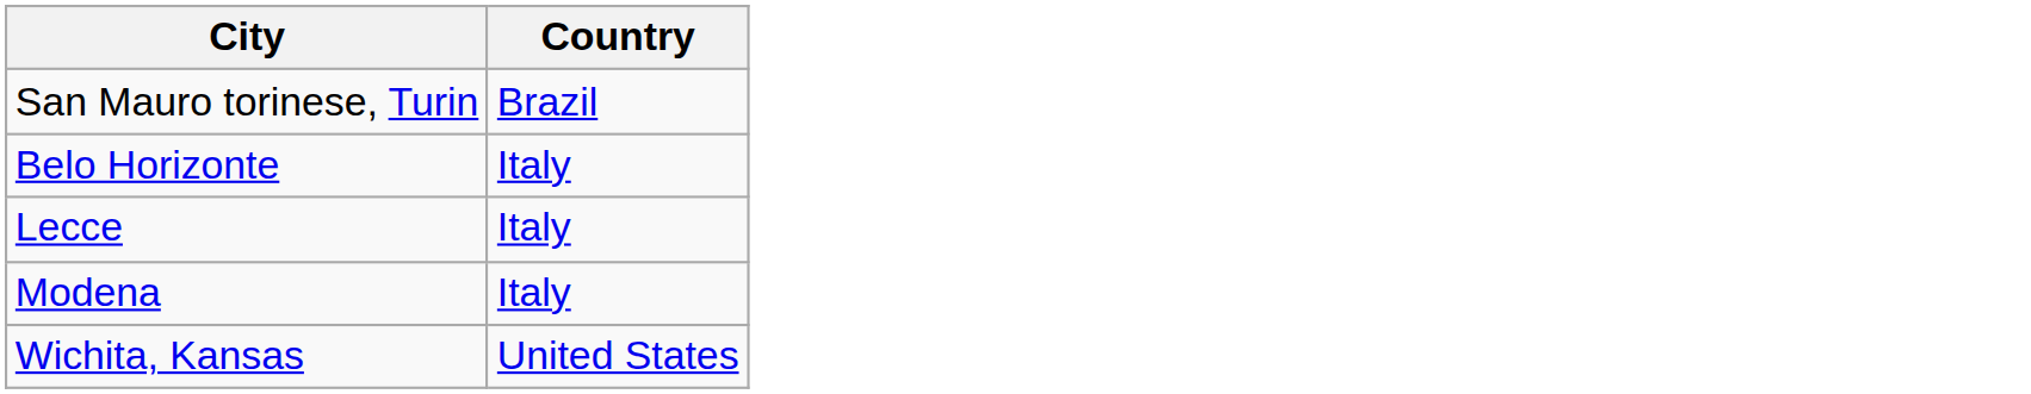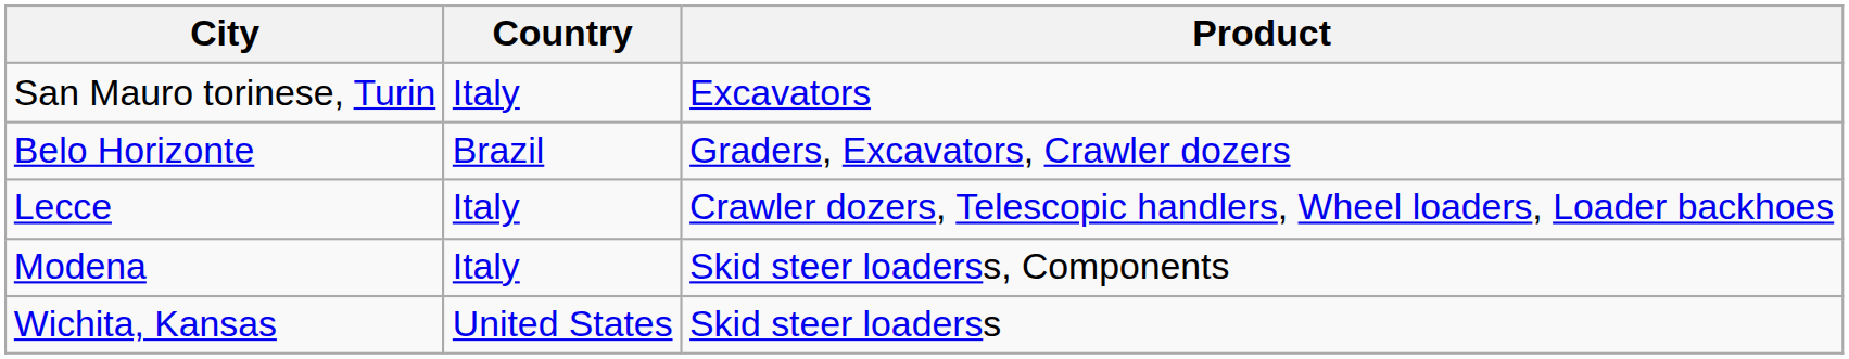 <table class="wikitable">
 <tr>
 <th>City</th>
 <th>Country</th>
+<th>Product</th>
 </tr>
 <tr>
 <td>San Mauro torinese, <a href='#'>Turin</a></td>
-<td><a href='#'>Brazil</a></td>
+<td><a href='#'>Italy</a></td>
+<td><a href='#'>Excavators</a></td>
 </tr>
 <tr>
 <td><a href='#'>Belo Horizonte</a></td>
-<td><a href='#'>Italy</a></td>
+<td><a href='#'>Brazil</a></td>
+<td><a href='#'>Graders</a>, <a href='#'>Excavators</a>, <a href='#'>Crawler dozers</a></td>
 </tr>
 <tr>
 <td><a href='#'>Lecce</a></td>
 <td><a href='#'>Italy</a></td>
+<td><a href='#'>Crawler dozers</a>, <a href='#'>Telescopic handlers</a>, <a href='#'>Wheel loaders</a>, <a href='#'>Loader backhoes</a></td>
 </tr>
 <tr>
 <td><a href='#'>Modena</a></td>
 <td><a href='#'>Italy</a></td>
+<td><a href='#'>Skid steer loaders</a>s, Components</td>
 </tr>
 <tr>
 <td><a href='#'>Wichita, Kansas</a></td>
 <td><a href='#'>United States</a></td>
+<td><a href='#'>Skid steer loaders</a>s</td>
 </tr>
 </table>
